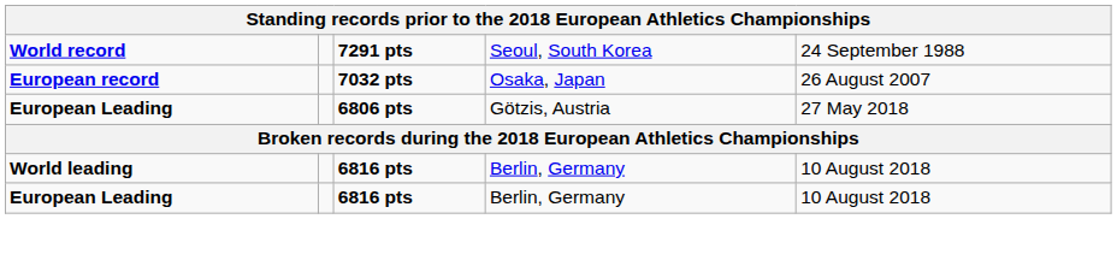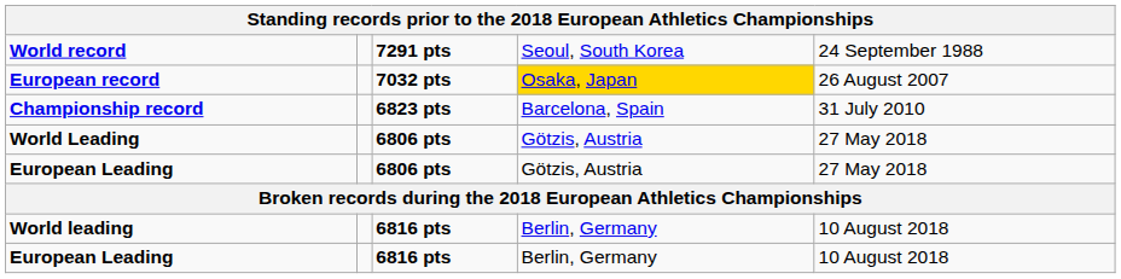 <table class="wikitable" width=75%>
 <tr>
 <th colspan="5">Standing records prior to the 2018 European Athletics Championships</th>
 </tr>
 <tr>
 <td><strong><a href='#'>World record</a></strong></td>
 <td></td>
 <td><strong>7291 pts</strong></td>
 <td><a href='#'>Seoul</a>, <a href='#'>South Korea</a></td>
 <td>24 September 1988</td>
 </tr>
 <tr>
 <td><strong><a href='#'>European record</a></strong></td>
 <td></td>
 <td><strong>7032 pts</strong></td>
-<td><a href='#'>Osaka</a>, <a href='#'>Japan</a></td>
+<td style="background: gold;"><a href='#'>Osaka</a>, <a href='#'>Japan</a></td>
 <td>26 August 2007</td>
+</tr>
+<tr>
+<td><strong><a href='#'>Championship record</a></strong></td>
+<td></td>
+<td><strong>6823 pts</strong></td>
+<td><a href='#'>Barcelona</a>, <a href='#'>Spain</a></td>
+<td>31 July 2010</td>
+</tr>
+<tr>
+<td><strong>World Leading</strong></td>
+<td></td>
+<td><strong>6806 pts</strong></td>
+<td><a href='#'>Götzis</a>, <a href='#'>Austria</a></td>
+<td>27 May 2018</td>
 </tr>
 <tr>
 <td><strong>European Leading</strong></td>
 <td></td>
 <td><strong>6806 pts</strong></td>
 <td>Götzis, Austria</td>
 <td>27 May 2018</td>
 </tr>
 <tr>
 <th colspan="5">Broken records during the 2018 European Athletics Championships</th>
 </tr>
 <tr>
 <td><strong>World leading</strong></td>
 <td></td>
 <td><strong>6816 pts</strong></td>
 <td><a href='#'>Berlin</a>, <a href='#'>Germany</a></td>
 <td>10 August 2018</td>
 </tr>
 <tr>
 <td><strong>European Leading</strong></td>
 <td></td>
 <td><strong>6816 pts</strong></td>
 <td>Berlin, Germany</td>
 <td>10 August 2018</td>
 </tr>
 </table>
